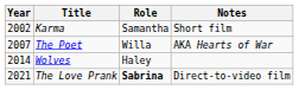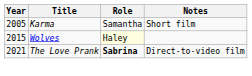 <table class="wikitable sortable">
 <tr>
 <th>Year</th>
 <th>Title</th>
 <th>Role</th>
 <th class="unsortable">Notes</th>
 </tr>
 <tr>
-<td>2002</td>
+<td>2005</td>
 <td><em>Karma</em></td>
 <td>Samantha</td>
 <td>Short film</td>
 </tr>
 <tr>
-<td>2007</td>
-<td data-sort-value="Poet, The"><em><a href='#'>The Poet</a></em></td>
-<td>Willa</td>
-<td>AKA <em>Hearts of War</em></td>
-</tr>
-<tr>
-<td>2014</td>
+<td>2015</td>
 <td><em><a href='#'>Wolves</a></em></td>
-<td>Haley</td>
+<td style="background: lightyellow;">Haley</td>
 <td></td>
 </tr>
 <tr>
 <td>2021</td>
 <td data-sort-value="Love Prank, The"><em>The Love Prank</em></td>
 <td><strong>Sabrina</strong></td>
 <td>Direct-to-video film</td>
 </tr>
 </table>
